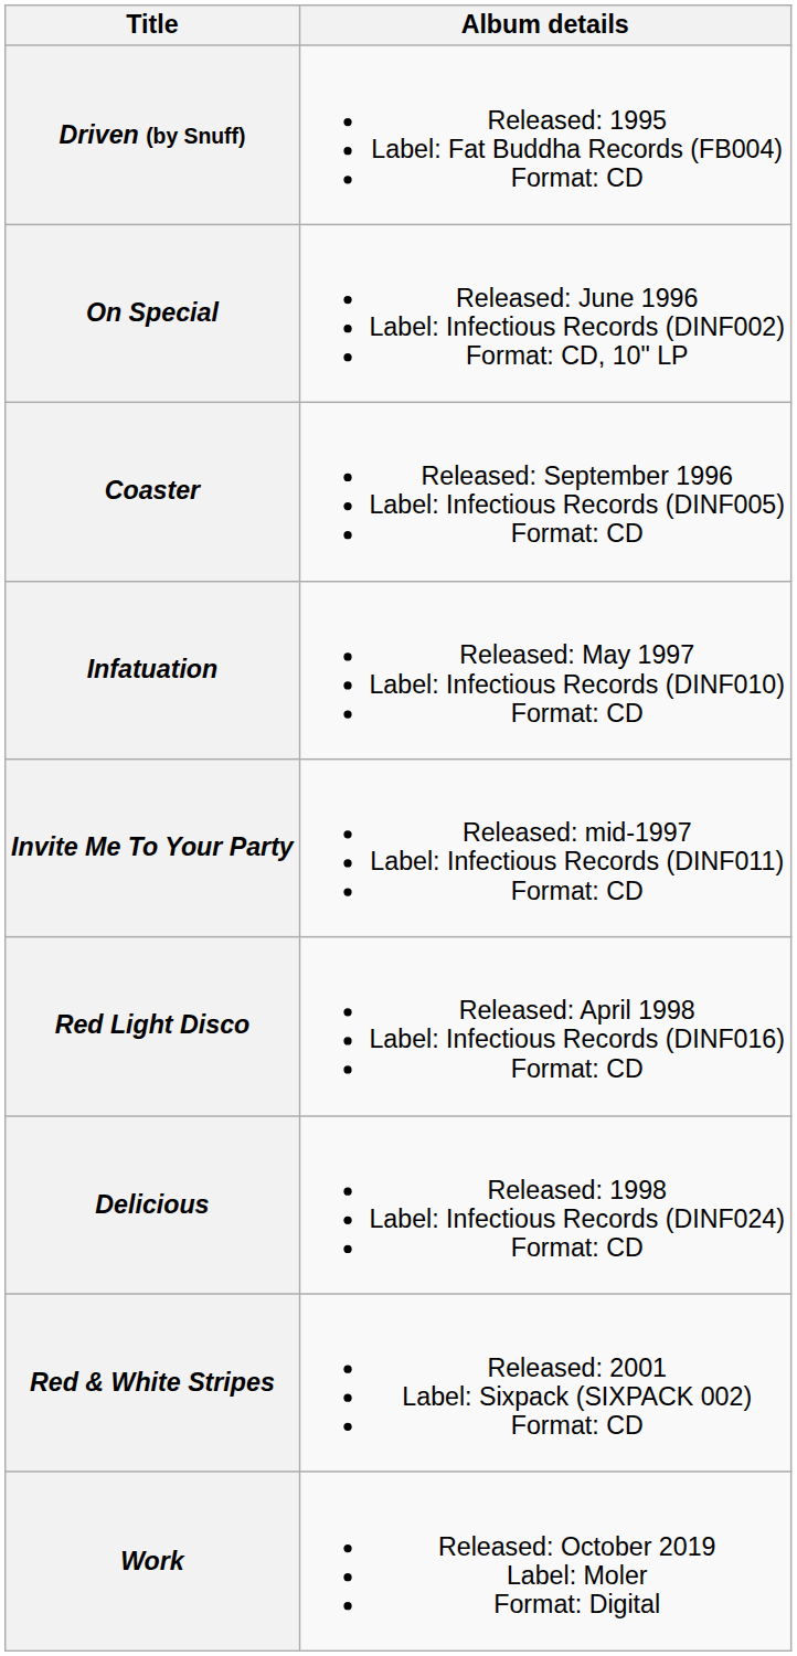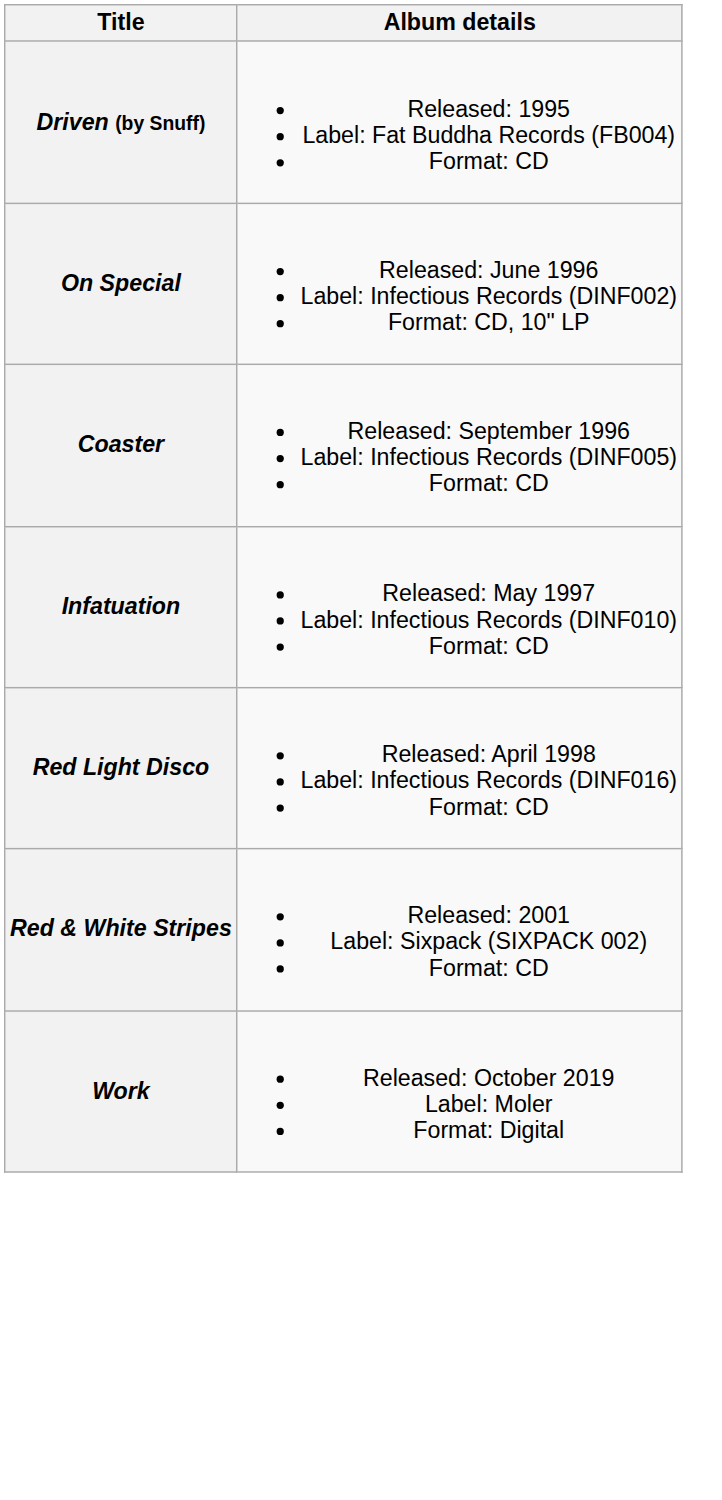 <table class="wikitable plainrowheaders" style="text-align:center;">
 <tr>
 <th>Title</th>
 <th>Album details</th>
 </tr>
 <tr>
 <th scope="row"><em>Driven</em> <small>(by Snuff)</small></th>
 <td><br><ul><li>Released: 1995</li><li>Label: Fat Buddha Records (FB004)</li><li>Format: CD</li></ul></td>
 </tr>
 <tr>
 <th scope="row"><em>On Special</em></th>
 <td><br><ul><li>Released: June 1996</li><li>Label: Infectious Records (DINF002)</li><li>Format: CD, 10" LP</li></ul></td>
 </tr>
 <tr>
 <th scope="row"><em>Coaster</em></th>
 <td><br><ul><li>Released: September 1996</li><li>Label: Infectious Records (DINF005)</li><li>Format: CD</li></ul></td>
 </tr>
 <tr>
 <th scope="row"><em>Infatuation</em></th>
 <td><br><ul><li>Released: May 1997</li><li>Label: Infectious Records (DINF010)</li><li>Format: CD</li></ul></td>
 </tr>
 <tr>
-<th scope="row"><em>Invite Me To Your Party</em></th>
-<td><br><ul><li>Released: mid-1997</li><li>Label: Infectious Records (DINF011)</li><li>Format: CD</li></ul></td>
-</tr>
-<tr>
 <th scope="row"><em>Red Light Disco</em></th>
 <td><br><ul><li>Released: April 1998</li><li>Label: Infectious Records (DINF016)</li><li>Format: CD</li></ul></td>
-</tr>
-<tr>
-<th scope="row"><em>Delicious</em></th>
-<td><br><ul><li>Released: 1998</li><li>Label: Infectious Records (DINF024)</li><li>Format: CD</li></ul></td>
 </tr>
 <tr>
 <th scope="row"><em>Red & White Stripes</em></th>
 <td><br><ul><li>Released: 2001</li><li>Label: Sixpack (SIXPACK 002)</li><li>Format: CD</li></ul></td>
 </tr>
 <tr>
 <th scope="row"><em>Work</em></th>
 <td><br><ul><li>Released: October 2019</li><li>Label: Moler</li><li>Format: Digital</li></ul></td>
 </tr>
 </table>
